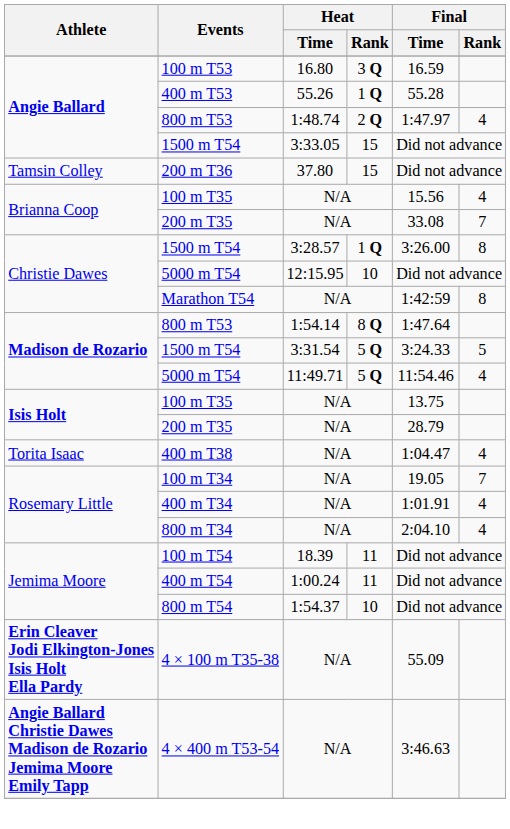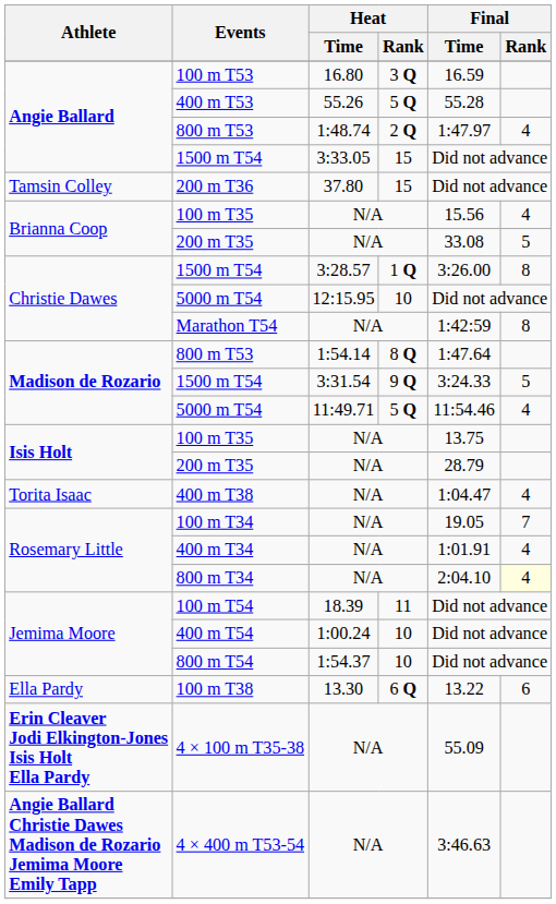 <table class=wikitable>
 <tr>
 <th rowspan="2">Athlete</th>
 <th rowspan="2">Events</th>
 <th colspan="2">Heat</th>
 <th colspan="2">Final</th>
 </tr>
 <tr>
 <th>Time</th>
 <th>Rank</th>
 <th>Time</th>
 <th>Rank</th>
 </tr>
 <tr>
 </tr>
 <tr>
 <td rowspan=4><strong><a href='#'>Angie Ballard</a></strong></td>
 <td><a href='#'>100 m T53</a></td>
 <td align="center">16.80</td>
 <td align="center">3  <strong>Q</strong></td>
 <td align="center">16.59</td>
 <td align="center"></td>
 </tr>
 <tr>
 <td><a href='#'>400 m T53</a></td>
 <td align="center">55.26</td>
-<td align="center">1 <strong>Q</strong></td>
+<td align="center">5 <strong>Q</strong></td>
 <td align="center">55.28</td>
 <td align="center"></td>
 </tr>
 <tr>
 <td><a href='#'>800 m T53</a></td>
 <td align="center">1:48.74</td>
 <td align="center">2 <strong>Q</strong></td>
 <td align="center">1:47.97</td>
 <td align="center">4</td>
 </tr>
 <tr>
 <td><a href='#'>1500 m T54</a></td>
 <td align="center">3:33.05</td>
 <td align="center">15</td>
 <td align="center" colspan=2>Did not advance</td>
 </tr>
 <tr>
 <td><a href='#'>Tamsin Colley</a></td>
 <td><a href='#'>200 m T36</a></td>
 <td align="center">37.80</td>
 <td align="center">15</td>
 <td align="center" colspan=2>Did not advance</td>
 </tr>
 <tr>
 <td rowspan=2><a href='#'>Brianna Coop</a></td>
 <td><a href='#'>100 m T35</a></td>
 <td align="center" colspan=2>N/A</td>
 <td align="center">15.56</td>
 <td align="center">4</td>
 </tr>
 <tr>
 <td><a href='#'>200 m T35</a></td>
 <td align="center" colspan=2>N/A</td>
 <td align="center">33.08</td>
-<td align="center">7</td>
+<td align="center">5</td>
 </tr>
 <tr>
 <td rowspan=3><a href='#'>Christie Dawes</a></td>
 <td><a href='#'>1500 m T54</a></td>
 <td align="center">3:28.57</td>
 <td align="center">1 <strong>Q</strong></td>
 <td align="center">3:26.00</td>
 <td align="center">8</td>
 </tr>
 <tr>
 <td><a href='#'>5000 m T54</a></td>
 <td align="center">12:15.95</td>
 <td align="center">10</td>
 <td align="center" colspan=2>Did not advance</td>
 </tr>
 <tr>
 <td><a href='#'>Marathon T54</a></td>
 <td align="center" colspan=2>N/A</td>
 <td align="center">1:42:59</td>
 <td align="center">8</td>
 </tr>
 <tr>
 <td rowspan=3><strong><a href='#'>Madison de Rozario</a></strong></td>
 <td><a href='#'>800 m T53</a></td>
 <td align="center">1:54.14</td>
 <td align="center">8 <strong>Q</strong></td>
 <td align="center">1:47.64</td>
 <td align="center"></td>
 </tr>
 <tr>
 <td><a href='#'>1500 m T54</a></td>
 <td align="center">3:31.54</td>
-<td align="center">5 <strong>Q</strong></td>
+<td align="center">9 <strong>Q</strong></td>
 <td align="center">3:24.33</td>
 <td align="center">5</td>
 </tr>
 <tr>
 <td><a href='#'>5000 m T54</a></td>
 <td align="center">11:49.71</td>
 <td align="center">5 <strong>Q</strong></td>
 <td align="center">11:54.46</td>
 <td align="center">4</td>
 </tr>
 <tr>
 <td rowspan=2><strong><a href='#'>Isis Holt</a></strong></td>
 <td><a href='#'>100 m T35</a></td>
 <td align="center" colspan=2>N/A</td>
 <td align="center">13.75</td>
 <td align="center"></td>
 </tr>
 <tr>
 <td><a href='#'>200 m T35</a></td>
 <td align="center" colspan=2>N/A</td>
 <td align="center">28.79</td>
 <td align="center"></td>
 </tr>
 <tr>
 <td><a href='#'>Torita Isaac</a></td>
 <td><a href='#'>400 m T38</a></td>
 <td align="center" colspan=2>N/A</td>
 <td align="center">1:04.47</td>
 <td align="center">4</td>
 </tr>
 <tr>
 <td rowspan=3><a href='#'>Rosemary Little</a></td>
 <td><a href='#'>100 m T34</a></td>
 <td align="center" colspan=2>N/A</td>
 <td align="center">19.05</td>
 <td align="center">7</td>
 </tr>
 <tr>
 <td><a href='#'>400 m T34</a></td>
 <td align="center" colspan=2>N/A</td>
 <td align="center">1:01.91</td>
 <td align="center">4</td>
 </tr>
 <tr>
 <td><a href='#'>800 m T34</a></td>
 <td align="center" colspan=2>N/A</td>
 <td align="center">2:04.10</td>
-<td align="center">4</td>
+<td align="center" style="background: lightyellow;">4</td>
 </tr>
 <tr>
 <td rowspan=3><a href='#'>Jemima Moore</a></td>
 <td><a href='#'>100 m T54</a></td>
 <td align="center">18.39</td>
 <td align="center">11</td>
 <td align="center" colspan=2>Did not advance</td>
 </tr>
 <tr>
 <td><a href='#'>400 m T54</a></td>
 <td align="center">1:00.24</td>
-<td align="center">11</td>
+<td align="center">10</td>
 <td align="center" colspan=2>Did not advance</td>
 </tr>
 <tr>
 <td><a href='#'>800 m T54</a></td>
 <td align="center">1:54.37</td>
 <td align="center">10</td>
 <td align="center" colspan=2>Did not advance</td>
+</tr>
+<tr>
+<td><a href='#'>Ella Pardy</a></td>
+<td><a href='#'>100 m T38</a></td>
+<td align="center">13.30</td>
+<td align="center">6 <strong>Q</strong></td>
+<td align="center">13.22</td>
+<td align="center">6</td>
 </tr>
 <tr>
 <td rowspan=1><strong><a href='#'>Erin Cleaver</a> <br><a href='#'>Jodi Elkington-Jones</a> <br> <a href='#'>Isis Holt</a><br><a href='#'>Ella Pardy</a></strong></td>
 <td><a href='#'>4 × 100 m T35-38</a></td>
 <td align="center" colspan=2>N/A</td>
 <td align="center">55.09</td>
 <td align="center"></td>
 </tr>
 <tr>
 <td rowspan=1><strong><a href='#'>Angie Ballard</a> <br> <a href='#'>Christie Dawes</a> <br><a href='#'>Madison de Rozario</a> <br> <a href='#'>Jemima Moore</a> <br> <a href='#'>Emily Tapp</a></strong></td>
 <td><a href='#'>4 × 400 m T53-54</a></td>
 <td align="center" colspan=2>N/A</td>
 <td align="center">3:46.63</td>
 <td align="center"></td>
 </tr>
 <tr>
 </tr>
 </table>
